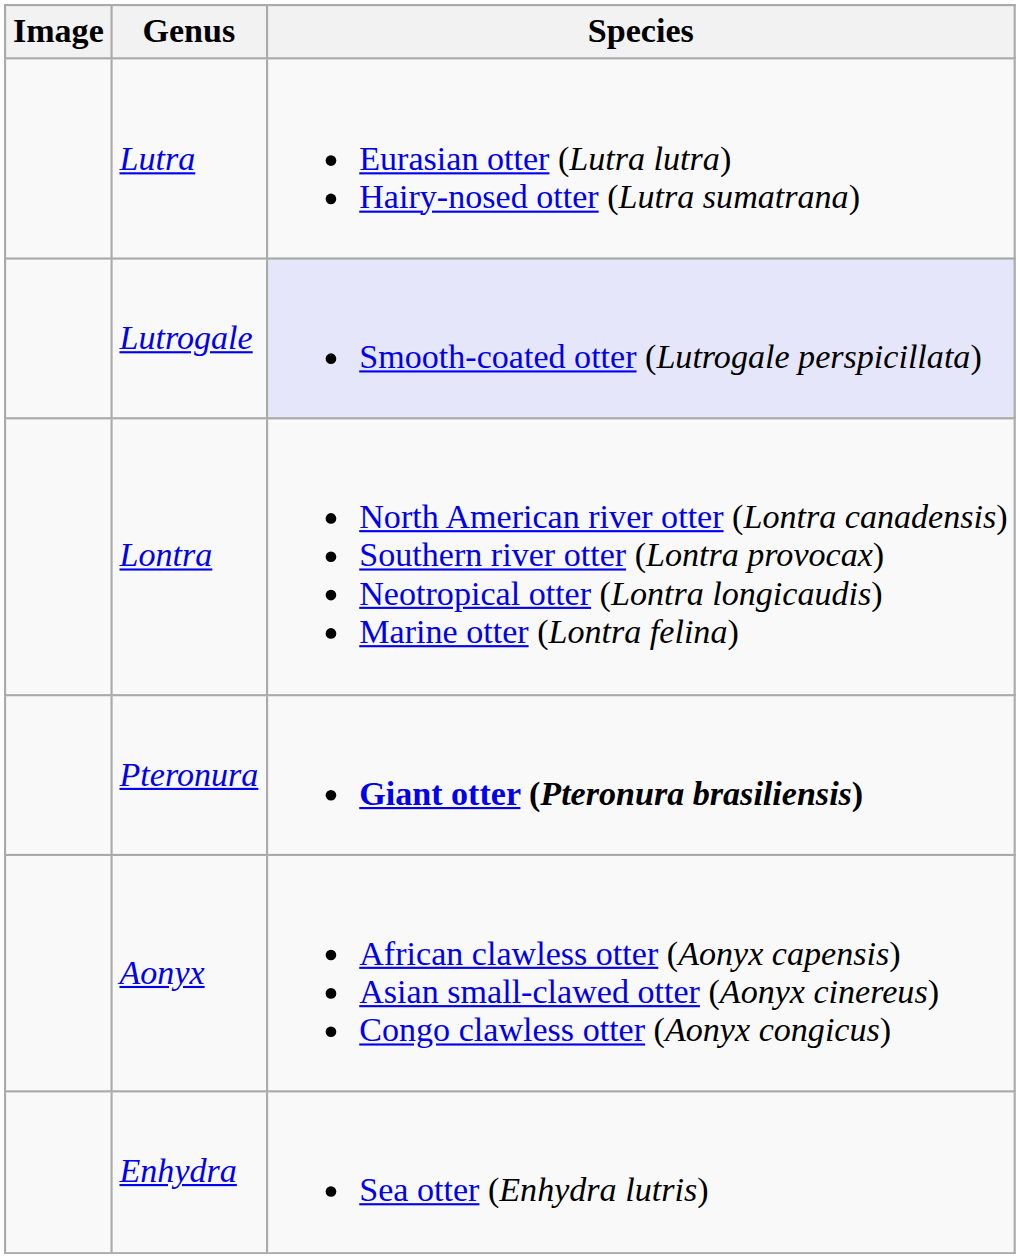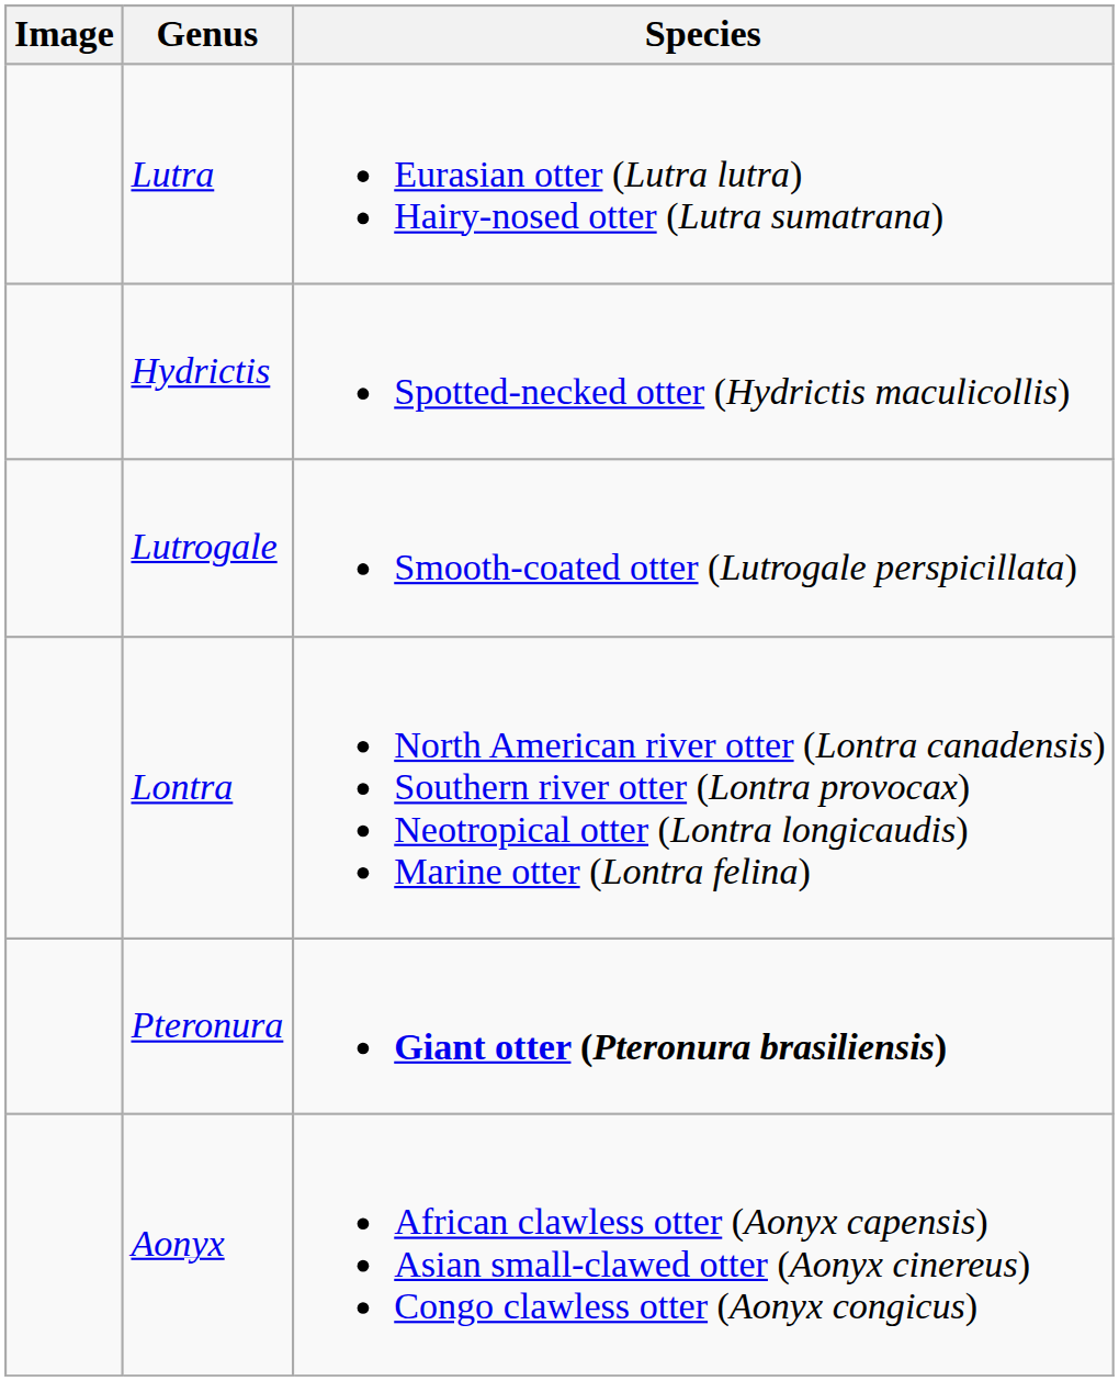 <table class="wikitable collapsible">
 <tr>
 <th>Image</th>
 <th>Genus</th>
 <th>Species</th>
 </tr>
 <tr>
 <td></td>
 <td><em><a href='#'>Lutra</a> </em> </td>
 <td><br><ul><li><a href='#'>Eurasian otter</a> (<em>Lutra lutra</em>)</li><li><a href='#'>Hairy-nosed otter</a> (<em>Lutra sumatrana</em>)</li></ul></td>
 </tr>
 <tr>
 <td></td>
+<td><em><a href='#'>Hydrictis</a></em> </td>
+<td><br><ul><li><a href='#'>Spotted-necked otter</a> (<em>Hydrictis maculicollis</em>)</li></ul></td>
+</tr>
+<tr>
+<td></td>
 <td><em><a href='#'>Lutrogale</a></em> </td>
-<td style="background: lavender;"><br><ul><li><a href='#'>Smooth-coated otter</a> (<em>Lutrogale perspicillata</em>)</li></ul></td>
+<td><br><ul><li><a href='#'>Smooth-coated otter</a> (<em>Lutrogale perspicillata</em>)</li></ul></td>
 </tr>
 <tr>
 <td></td>
 <td><em><a href='#'>Lontra</a></em> </td>
 <td><br><ul><li><a href='#'>North American river otter</a> (<em>Lontra canadensis</em>)</li><li><a href='#'>Southern river otter</a> (<em>Lontra provocax</em>)</li><li><a href='#'>Neotropical otter</a> (<em>Lontra longicaudis</em>)</li><li><a href='#'>Marine otter</a> (<em>Lontra felina</em>)</li></ul></td>
 </tr>
 <tr>
 <td></td>
 <td><em><a href='#'>Pteronura</a></em> </td>
 <td><strong><br><ul><li><a href='#'>Giant otter</a> (<em>Pteronura brasiliensis</em>)</li></ul></strong></td>
 </tr>
 <tr>
 <td></td>
 <td><em><a href='#'>Aonyx</a></em> </td>
 <td><br><ul><li><a href='#'>African clawless otter</a> (<em>Aonyx capensis</em>)</li><li><a href='#'>Asian small-clawed otter</a> (<em>Aonyx cinereus</em>)</li><li><a href='#'>Congo clawless otter</a> (<em>Aonyx congicus</em>)</li></ul></td>
 </tr>
-<tr>
-<td></td>
-<td><em><a href='#'>Enhydra</a></em> </td>
-<td><br><ul><li><a href='#'>Sea otter</a> (<em>Enhydra lutris</em>)</li></ul></td>
-</tr>
 </table>
